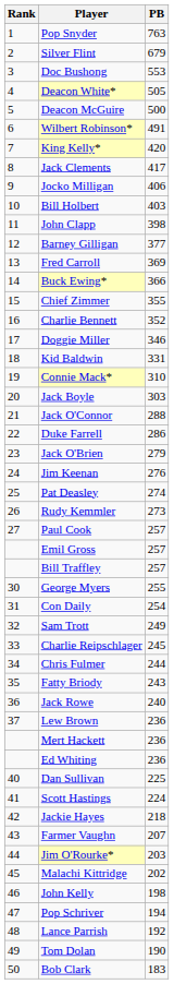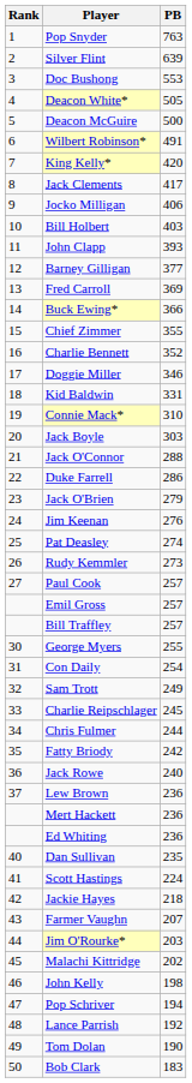 <table class="wikitable" style="float:left;">
 <tr>
 <th>Rank</th>
 <th>Player</th>
 <th>PB</th>
 </tr>
 <tr>
 <td>1</td>
 <td><a href='#'>Pop Snyder</a></td>
 <td>763</td>
 </tr>
 <tr>
 <td>2</td>
 <td><a href='#'>Silver Flint</a></td>
-<td>679</td>
+<td>639</td>
 </tr>
 <tr>
 <td>3</td>
 <td><a href='#'>Doc Bushong</a></td>
 <td>553</td>
 </tr>
 <tr>
 <td>4</td>
 <td style="background:#ffffbb;"><a href='#'>Deacon White</a>*</td>
 <td>505</td>
 </tr>
 <tr>
 <td>5</td>
 <td><a href='#'>Deacon McGuire</a></td>
 <td>500</td>
 </tr>
 <tr>
 <td>6</td>
 <td style="background:#ffffbb;"><a href='#'>Wilbert Robinson</a>*</td>
 <td>491</td>
 </tr>
 <tr>
 <td>7</td>
 <td style="background:#ffffbb;"><a href='#'>King Kelly</a>*</td>
 <td>420</td>
 </tr>
 <tr>
 <td>8</td>
 <td><a href='#'>Jack Clements</a></td>
 <td>417</td>
 </tr>
 <tr>
 <td>9</td>
 <td><a href='#'>Jocko Milligan</a></td>
 <td>406</td>
 </tr>
 <tr>
 <td>10</td>
 <td><a href='#'>Bill Holbert</a></td>
 <td>403</td>
 </tr>
 <tr>
 <td>11</td>
 <td><a href='#'>John Clapp</a></td>
-<td>398</td>
+<td>393</td>
 </tr>
 <tr>
 <td>12</td>
 <td><a href='#'>Barney Gilligan</a></td>
 <td>377</td>
 </tr>
 <tr>
 <td>13</td>
 <td><a href='#'>Fred Carroll</a></td>
 <td>369</td>
 </tr>
 <tr>
 <td>14</td>
 <td style="background:#ffffbb;"><a href='#'>Buck Ewing</a>*</td>
 <td>366</td>
 </tr>
 <tr>
 <td>15</td>
 <td><a href='#'>Chief Zimmer</a></td>
 <td>355</td>
 </tr>
 <tr>
 <td>16</td>
 <td><a href='#'>Charlie Bennett</a></td>
 <td>352</td>
 </tr>
 <tr>
 <td>17</td>
 <td><a href='#'>Doggie Miller</a></td>
 <td>346</td>
 </tr>
 <tr>
 <td>18</td>
 <td><a href='#'>Kid Baldwin</a></td>
 <td>331</td>
 </tr>
 <tr>
 <td>19</td>
 <td style="background:#ffffbb;"><a href='#'>Connie Mack</a>*</td>
 <td>310</td>
 </tr>
 <tr>
 <td>20</td>
 <td><a href='#'>Jack Boyle</a></td>
 <td>303</td>
 </tr>
 <tr>
 <td>21</td>
 <td><a href='#'>Jack O'Connor</a></td>
 <td>288</td>
 </tr>
 <tr>
 <td>22</td>
 <td><a href='#'>Duke Farrell</a></td>
 <td>286</td>
 </tr>
 <tr>
 <td>23</td>
 <td><a href='#'>Jack O'Brien</a></td>
 <td>279</td>
 </tr>
 <tr>
 <td>24</td>
 <td><a href='#'>Jim Keenan</a></td>
 <td>276</td>
 </tr>
 <tr>
 <td>25</td>
 <td><a href='#'>Pat Deasley</a></td>
 <td>274</td>
 </tr>
 <tr>
 <td>26</td>
 <td><a href='#'>Rudy Kemmler</a></td>
 <td>273</td>
 </tr>
 <tr>
 <td>27</td>
 <td><a href='#'>Paul Cook</a></td>
 <td>257</td>
 </tr>
 <tr>
 <td></td>
 <td><a href='#'>Emil Gross</a></td>
 <td>257</td>
 </tr>
 <tr>
 <td></td>
 <td><a href='#'>Bill Traffley</a></td>
 <td>257</td>
 </tr>
 <tr>
 <td>30</td>
 <td><a href='#'>George Myers</a></td>
 <td>255</td>
 </tr>
 <tr>
 <td>31</td>
 <td><a href='#'>Con Daily</a></td>
 <td>254</td>
 </tr>
 <tr>
 <td>32</td>
 <td><a href='#'>Sam Trott</a></td>
 <td>249</td>
 </tr>
 <tr>
 <td>33</td>
 <td><a href='#'>Charlie Reipschlager</a></td>
 <td>245</td>
 </tr>
 <tr>
 <td>34</td>
 <td><a href='#'>Chris Fulmer</a></td>
 <td>244</td>
 </tr>
 <tr>
 <td>35</td>
 <td><a href='#'>Fatty Briody</a></td>
-<td>243</td>
+<td>242</td>
 </tr>
 <tr>
 <td>36</td>
 <td><a href='#'>Jack Rowe</a></td>
 <td>240</td>
 </tr>
 <tr>
 <td>37</td>
 <td><a href='#'>Lew Brown</a></td>
 <td>236</td>
 </tr>
 <tr>
 <td></td>
 <td><a href='#'>Mert Hackett</a></td>
 <td>236</td>
 </tr>
 <tr>
 <td></td>
 <td><a href='#'>Ed Whiting</a></td>
 <td>236</td>
 </tr>
 <tr>
 <td>40</td>
 <td><a href='#'>Dan Sullivan</a></td>
-<td>225</td>
+<td>235</td>
 </tr>
 <tr>
 <td>41</td>
 <td><a href='#'>Scott Hastings</a></td>
 <td>224</td>
 </tr>
 <tr>
 <td>42</td>
 <td><a href='#'>Jackie Hayes</a></td>
 <td>218</td>
 </tr>
 <tr>
 <td>43</td>
 <td><a href='#'>Farmer Vaughn</a></td>
 <td>207</td>
 </tr>
 <tr>
 <td>44</td>
 <td style="background:#ffffbb;"><a href='#'>Jim O'Rourke</a>*</td>
 <td>203</td>
 </tr>
 <tr>
 <td>45</td>
 <td><a href='#'>Malachi Kittridge</a></td>
 <td>202</td>
 </tr>
 <tr>
 <td>46</td>
 <td><a href='#'>John Kelly</a></td>
 <td>198</td>
 </tr>
 <tr>
 <td>47</td>
 <td><a href='#'>Pop Schriver</a></td>
 <td>194</td>
 </tr>
 <tr>
 <td>48</td>
 <td><a href='#'>Lance Parrish</a></td>
 <td>192</td>
 </tr>
 <tr>
 <td>49</td>
 <td><a href='#'>Tom Dolan</a></td>
 <td>190</td>
 </tr>
 <tr>
 <td>50</td>
 <td><a href='#'>Bob Clark</a></td>
 <td>183</td>
 </tr>
 </table>
